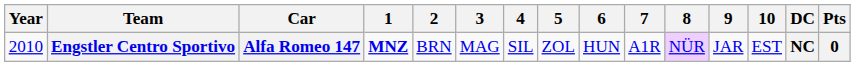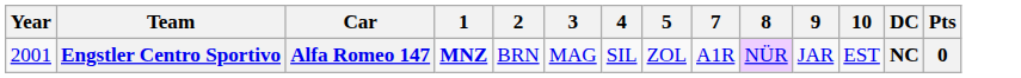 <table class="wikitable" style="text-align:center; font-size:85%">
 <tr>
 <th>Year</th>
 <th>Team</th>
 <th>Car</th>
 <th>1</th>
 <th>2</th>
 <th>3</th>
 <th>4</th>
 <th>5</th>
-<th>6</th>
 <th>7</th>
 <th>8</th>
 <th>9</th>
 <th>10</th>
 <th>DC</th>
 <th>Pts</th>
 </tr>
 <tr>
-<td><a href='#'>2010</a></td>
+<td><a href='#'>2001</a></td>
 <th><a href='#'>Engstler Centro Sportivo</a></th>
 <th><a href='#'>Alfa Romeo 147</a></th>
 <td><strong><a href='#'>MNZ</a></strong></td>
 <td><a href='#'>BRN</a></td>
 <td><a href='#'>MAG</a></td>
 <td><a href='#'>SIL</a></td>
 <td><a href='#'>ZOL</a></td>
-<td><a href='#'>HUN</a></td>
 <td><a href='#'>A1R</a></td>
 <td style="background:#EFCFFF;"><a href='#'>NÜR</a><br></td>
 <td><a href='#'>JAR</a></td>
 <td><a href='#'>EST</a></td>
 <th>NC</th>
 <th>0</th>
 </tr>
 </table>
